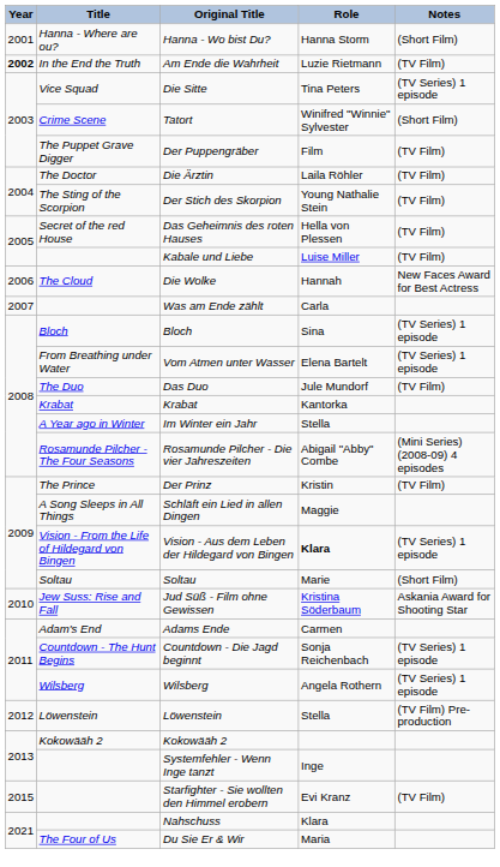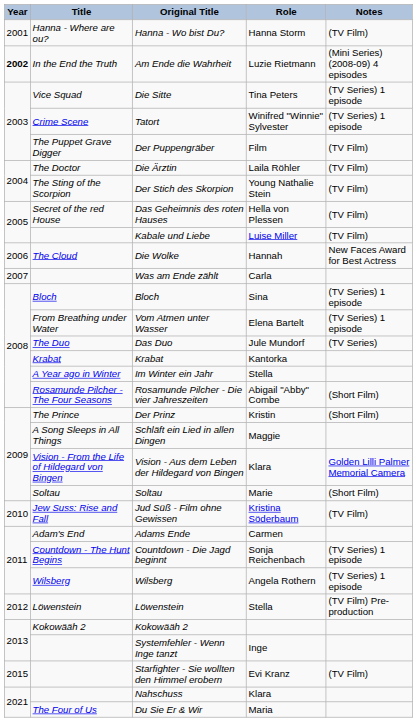 <table class="wikitable" style="font-size:90%;">
 <tr>
 <th style="background:#B0C4DE;">Year</th>
 <th style="background:#B0C4DE;">Title</th>
 <th style="background:#B0C4DE;">Original Title</th>
 <th style="background:#B0C4DE;">Role</th>
 <th style="background:#B0C4DE;">Notes</th>
 </tr>
 <tr>
 <td>2001</td>
 <td><em>Hanna - Where are ou?</em></td>
 <td><em>Hanna - Wo bist Du?</em></td>
 <td>Hanna Storm</td>
-<td>(Short Film)</td>
+<td>(TV Film)</td>
 </tr>
 <tr>
 <td><strong>2002</strong></td>
 <td><em>In the End the Truth</em></td>
 <td><em>Am Ende die Wahrheit</em></td>
 <td>Luzie Rietmann</td>
-<td>(TV Film)</td>
+<td>(Mini Series) (2008-09) 4 episodes</td>
 </tr>
 <tr>
 <td rowspan="3">2003</td>
 <td><em>Vice Squad</em></td>
 <td><em>Die Sitte</em></td>
 <td>Tina Peters</td>
 <td>(TV Series) 1 episode</td>
 </tr>
 <tr>
 <td><em><a href='#'>Crime Scene</a></em></td>
 <td><em>Tatort</em></td>
 <td>Winifred "Winnie" Sylvester</td>
-<td>(Short Film)</td>
+<td>(TV Series) 1 episode</td>
 </tr>
 <tr>
 <td><em>The Puppet Grave Digger</em></td>
 <td><em>Der Puppengräber</em></td>
 <td>Film</td>
 <td>(TV Film)</td>
 </tr>
 <tr>
 <td rowspan="2">2004</td>
 <td><em>The Doctor</em></td>
 <td><em>Die Ärztin</em></td>
 <td>Laila Röhler</td>
 <td>(TV Film)</td>
 </tr>
 <tr>
 <td><em>The Sting of the Scorpion</em></td>
 <td><em>Der Stich des Skorpion</em></td>
 <td>Young Nathalie Stein</td>
 <td>(TV Film)</td>
 </tr>
 <tr>
 <td rowspan="2">2005</td>
 <td><em>Secret of the red House</em></td>
 <td><em>Das Geheimnis des roten Hauses</em></td>
 <td>Hella von Plessen</td>
 <td>(TV Film)</td>
 </tr>
 <tr>
 <td><em></em></td>
 <td><em>Kabale und Liebe</em></td>
 <td><a href='#'>Luise Miller</a></td>
 <td>(TV Film)</td>
 </tr>
 <tr>
 <td>2006</td>
 <td><em><a href='#'>The Cloud</a></em></td>
 <td><em>Die Wolke</em></td>
 <td>Hannah</td>
 <td>New Faces Award for Best Actress</td>
 </tr>
 <tr>
 <td>2007</td>
 <td><em></em></td>
 <td><em>Was am Ende zählt</em></td>
 <td>Carla</td>
 <td></td>
 </tr>
 <tr>
 <td rowspan="6">2008</td>
 <td><em><a href='#'>Bloch</a></em></td>
 <td><em>Bloch</em></td>
 <td>Sina</td>
 <td>(TV Series) 1 episode</td>
 </tr>
 <tr>
 <td><em>From Breathing under Water</em></td>
 <td><em>Vom Atmen unter Wasser</em></td>
 <td>Elena Bartelt</td>
 <td>(TV Series) 1 episode</td>
 </tr>
 <tr>
 <td><em><a href='#'>The Duo</a></em></td>
 <td><em>Das Duo</em></td>
 <td>Jule Mundorf</td>
-<td>(TV Film)</td>
+<td>(TV Series)</td>
 </tr>
 <tr>
 <td><em><a href='#'>Krabat</a></em></td>
 <td><em>Krabat</em></td>
 <td>Kantorka</td>
 <td></td>
 </tr>
 <tr>
 <td><em><a href='#'>A Year ago in Winter</a></em></td>
 <td><em>Im Winter ein Jahr</em></td>
 <td>Stella</td>
 <td></td>
 </tr>
 <tr>
 <td><em><a href='#'>Rosamunde Pilcher - The Four Seasons</a></em></td>
 <td><em>Rosamunde Pilcher - Die vier Jahreszeiten</em></td>
 <td>Abigail "Abby" Combe</td>
-<td>(Mini Series) (2008-09) 4 episodes</td>
+<td>(Short Film)</td>
 </tr>
 <tr>
 <td rowspan="4">2009</td>
 <td><em>The Prince</em></td>
 <td><em>Der Prinz</em></td>
 <td>Kristin</td>
-<td>(TV Film)</td>
+<td>(Short Film)</td>
 </tr>
 <tr>
 <td><em>A Song Sleeps in All Things</em></td>
 <td><em>Schläft ein Lied in allen Dingen</em></td>
 <td>Maggie</td>
 <td></td>
 </tr>
 <tr>
 <td><em><a href='#'>Vision - From the Life of Hildegard von Bingen</a></em></td>
 <td><em>Vision - Aus dem Leben der Hildegard von Bingen</em></td>
-<td><strong>Klara</strong></td>
-<td>(TV Series) 1 episode</td>
+<td>Klara</td>
+<td><a href='#'>Golden Lilli Palmer Memorial Camera</a></td>
 </tr>
 <tr>
 <td><em>Soltau</em></td>
 <td><em>Soltau</em></td>
 <td>Marie</td>
 <td>(Short Film)</td>
 </tr>
 <tr>
 <td>2010</td>
 <td><em><a href='#'>Jew Suss: Rise and Fall</a></em></td>
 <td><em>Jud Süß - Film ohne Gewissen</em></td>
 <td><a href='#'>Kristina Söderbaum</a></td>
-<td>Askania Award for Shooting Star</td>
+<td>(TV Film)</td>
 </tr>
 <tr>
 <td rowspan="3">2011</td>
 <td><em>Adam's End</em></td>
 <td><em>Adams Ende</em></td>
 <td>Carmen</td>
 <td></td>
 </tr>
 <tr>
 <td><em><a href='#'>Countdown - The Hunt Begins</a></em></td>
 <td><em>Countdown - Die Jagd beginnt</em></td>
 <td>Sonja Reichenbach</td>
 <td>(TV Series) 1 episode</td>
 </tr>
 <tr>
 <td><em><a href='#'>Wilsberg</a></em></td>
 <td><em>Wilsberg</em></td>
 <td>Angela Rothern</td>
 <td>(TV Series) 1 episode</td>
 </tr>
 <tr>
 <td>2012</td>
 <td><em>Löwenstein</em></td>
 <td><em>Löwenstein</em></td>
 <td>Stella</td>
 <td>(TV Film) Pre-production</td>
 </tr>
 <tr>
 <td rowspan="2">2013</td>
 <td><em>Kokowääh 2</em></td>
 <td><em>Kokowääh 2</em></td>
 <td></td>
 <td></td>
 </tr>
 <tr>
 <td><em></em></td>
 <td><em>Systemfehler - Wenn Inge tanzt</em></td>
 <td>Inge</td>
 <td></td>
 </tr>
 <tr>
 <td>2015</td>
 <td><em></em></td>
 <td><em>Starfighter - Sie wollten den Himmel erobern</em></td>
 <td>Evi Kranz</td>
 <td>(TV Film)</td>
 </tr>
 <tr>
 <td rowspan="2">2021</td>
 <td><em></em></td>
 <td><em>Nahschuss</em></td>
 <td>Klara</td>
 <td></td>
 </tr>
 <tr>
 <td><em><a href='#'>The Four of Us</a></em></td>
 <td><em>Du Sie Er & Wir</em></td>
 <td>Maria</td>
 <td></td>
 </tr>
 </table>
